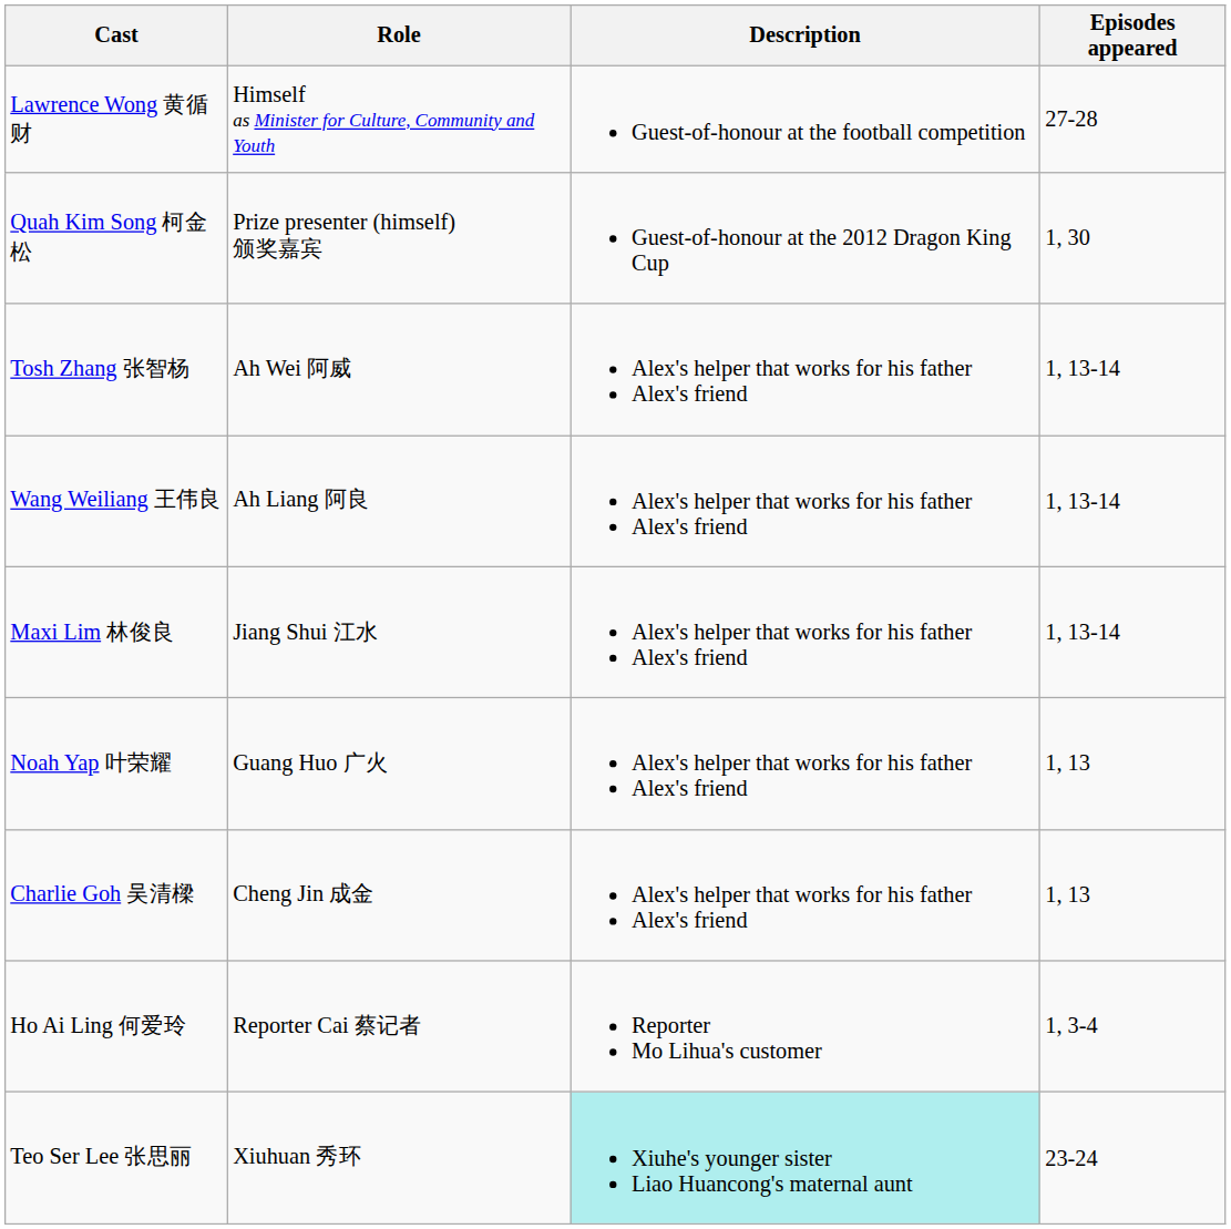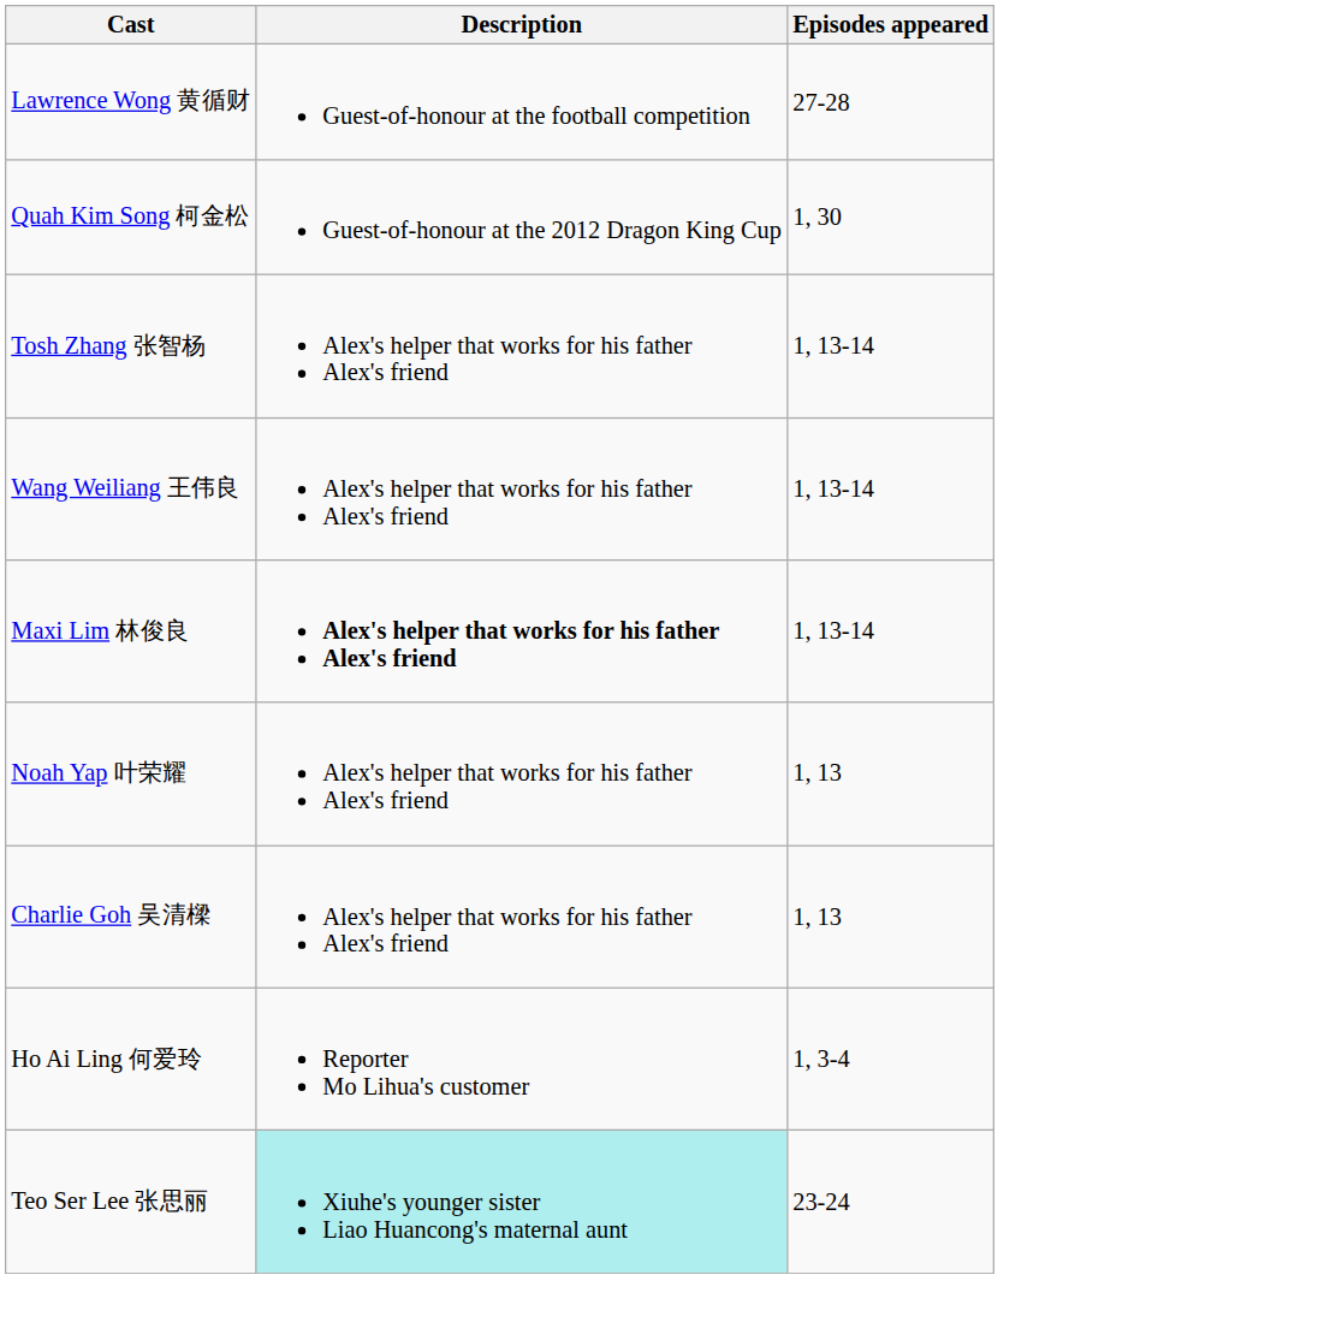 <table class="wikitable">
 <tr>
 <th>Cast</th>
-<th>Role</th>
 <th>Description</th>
 <th>Episodes appeared</th>
 </tr>
 <tr>
 <td><a href='#'>Lawrence Wong</a> 黄循财</td>
-<td>Himself <br> <small> <em>as <a href='#'>Minister for Culture, Community and Youth</a></em> </small></td>
 <td><br><ul><li>Guest-of-honour at the football competition</li></ul></td>
 <td>27-28</td>
 </tr>
 <tr>
 <td><a href='#'>Quah Kim Song</a> 柯金松</td>
-<td>Prize presenter (himself) <br> 颁奖嘉宾</td>
 <td><br><ul><li>Guest-of-honour at the 2012 Dragon King Cup</li></ul></td>
 <td>1, 30</td>
 </tr>
 <tr>
 <td><a href='#'>Tosh Zhang</a> 张智杨</td>
-<td>Ah Wei 阿威</td>
 <td><br><ul><li>Alex's helper that works for his father</li><li>Alex's friend</li></ul></td>
 <td>1, 13-14</td>
 </tr>
 <tr>
 <td><a href='#'>Wang Weiliang</a> 王伟良</td>
-<td>Ah Liang 阿良</td>
 <td><br><ul><li>Alex's helper that works for his father</li><li>Alex's friend</li></ul></td>
 <td>1, 13-14</td>
 </tr>
 <tr>
 <td><a href='#'>Maxi Lim</a> 林俊良</td>
-<td>Jiang Shui 江水</td>
-<td><br><ul><li>Alex's helper that works for his father</li><li>Alex's friend</li></ul></td>
+<td><strong><br><ul><li>Alex's helper that works for his father</li><li>Alex's friend</li></ul></strong></td>
 <td>1, 13-14</td>
 </tr>
 <tr>
 <td><a href='#'>Noah Yap</a> 叶荣耀</td>
-<td>Guang Huo 广火</td>
 <td><br><ul><li>Alex's helper that works for his father</li><li>Alex's friend</li></ul></td>
 <td>1, 13</td>
 </tr>
 <tr>
 <td><a href='#'>Charlie Goh</a> 吴清樑</td>
-<td>Cheng Jin 成金</td>
 <td><br><ul><li>Alex's helper that works for his father</li><li>Alex's friend</li></ul></td>
 <td>1, 13</td>
 </tr>
 <tr>
 <td>Ho Ai Ling 何爱玲</td>
-<td>Reporter Cai 蔡记者</td>
 <td><br><ul><li>Reporter</li><li>Mo Lihua's customer</li></ul></td>
 <td>1, 3-4</td>
 </tr>
 <tr>
 <td>Teo Ser Lee 张思丽</td>
-<td>Xiuhuan 秀环</td>
 <td style="background: paleturquoise;"><br><ul><li>Xiuhe's younger sister</li><li>Liao Huancong's maternal aunt</li></ul></td>
 <td>23-24</td>
 </tr>
 </table>
